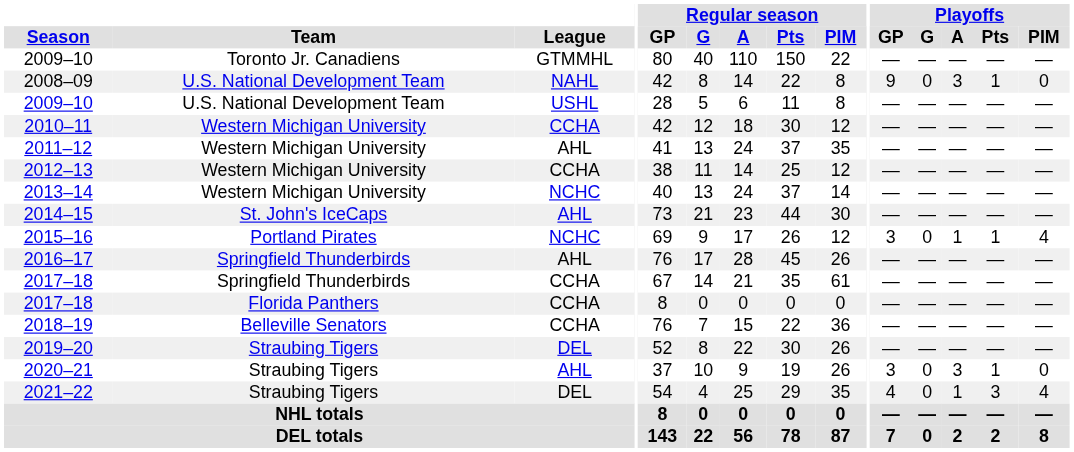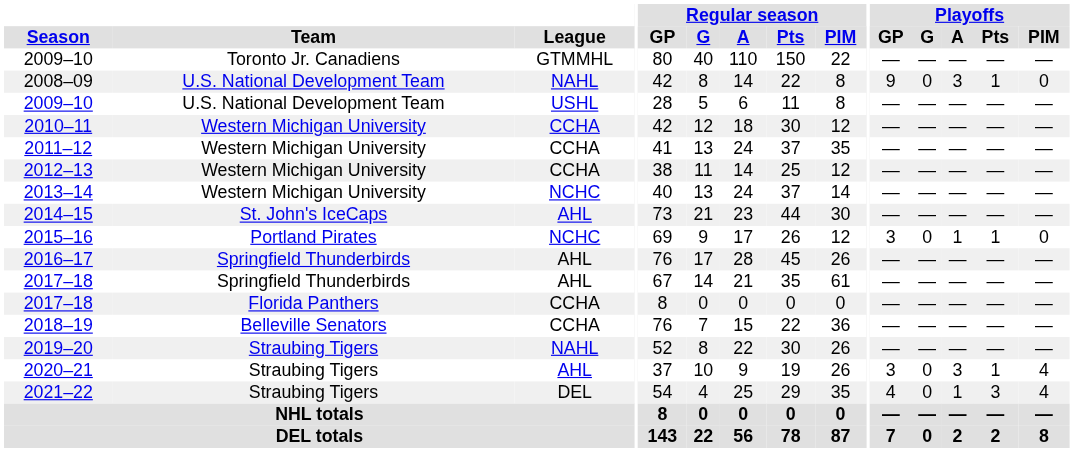 <table border="0" cellpadding="1" cellspacing="0" style="text-align:center; width:60em">
 <tr bgcolor="#e0e0e0">
 <th colspan="3" bgcolor="#ffffff"></th>
 <th rowspan="100" bgcolor="#ffffff"></th>
 <th colspan="5"><a href='#'>Regular season</a></th>
 <th rowspan="100" bgcolor="#ffffff"></th>
 <th colspan="5"><a href='#'>Playoffs</a></th>
 </tr>
 <tr bgcolor="#e0e0e0">
 <th><a href='#'>Season</a></th>
 <th>Team</th>
 <th>League</th>
 <th>GP</th>
 <th><a href='#'>G</a></th>
 <th><a href='#'>A</a></th>
 <th><a href='#'>Pts</a></th>
 <th><a href='#'>PIM</a></th>
 <th>GP</th>
 <th>G</th>
 <th>A</th>
 <th>Pts</th>
 <th>PIM</th>
 </tr>
 <tr>
 <td>2009–10</td>
 <td>Toronto Jr. Canadiens</td>
 <td>GTMMHL</td>
 <td>80</td>
 <td>40</td>
 <td>110</td>
 <td>150</td>
 <td>22</td>
 <td>—</td>
 <td>—</td>
 <td>—</td>
 <td>—</td>
 <td>—</td>
 </tr>
 <tr bgcolor="#f0f0f0">
 <td 2008–09 NAHL season>2008–09</td>
 <td><a href='#'>U.S. National Development Team</a></td>
 <td><a href='#'>NAHL</a></td>
 <td>42</td>
 <td>8</td>
 <td>14</td>
 <td>22</td>
 <td>8</td>
 <td>9</td>
 <td>0</td>
 <td>3</td>
 <td>1</td>
 <td>0</td>
 </tr>
 <tr>
 <td><a href='#'>2009–10</a></td>
 <td>U.S. National Development Team</td>
 <td><a href='#'>USHL</a></td>
 <td>28</td>
 <td>5</td>
 <td>6</td>
 <td>11</td>
 <td>8</td>
 <td>—</td>
 <td>—</td>
 <td>—</td>
 <td>—</td>
 <td>—</td>
 </tr>
 <tr bgcolor="#f0f0f0">
 <td><a href='#'>2010–11</a></td>
 <td><a href='#'>Western Michigan University</a></td>
 <td><a href='#'>CCHA</a></td>
 <td>42</td>
 <td>12</td>
 <td>18</td>
 <td>30</td>
 <td>12</td>
 <td>—</td>
 <td>—</td>
 <td>—</td>
 <td>—</td>
 <td>—</td>
 </tr>
 <tr>
 <td><a href='#'>2011–12</a></td>
 <td>Western Michigan University</td>
-<td>AHL</td>
+<td>CCHA</td>
 <td>41</td>
 <td>13</td>
 <td>24</td>
 <td>37</td>
 <td>35</td>
 <td>—</td>
 <td>—</td>
 <td>—</td>
 <td>—</td>
 <td>—</td>
 </tr>
 <tr bgcolor="#f0f0f0">
 <td><a href='#'>2012–13</a></td>
 <td>Western Michigan University</td>
 <td>CCHA</td>
 <td>38</td>
 <td>11</td>
 <td>14</td>
 <td>25</td>
 <td>12</td>
 <td>—</td>
 <td>—</td>
 <td>—</td>
 <td>—</td>
 <td>—</td>
 </tr>
 <tr>
 <td><a href='#'>2013–14</a></td>
 <td>Western Michigan University</td>
 <td><a href='#'>NCHC</a></td>
 <td>40</td>
 <td>13</td>
 <td>24</td>
 <td>37</td>
 <td>14</td>
 <td>—</td>
 <td>—</td>
 <td>—</td>
 <td>—</td>
 <td>—</td>
 </tr>
 <tr bgcolor="#f0f0f0">
 <td><a href='#'>2014–15</a></td>
 <td><a href='#'>St. John's IceCaps</a></td>
 <td><a href='#'>AHL</a></td>
 <td>73</td>
 <td>21</td>
 <td>23</td>
 <td>44</td>
 <td>30</td>
 <td>—</td>
 <td>—</td>
 <td>—</td>
 <td>—</td>
 <td>—</td>
 </tr>
 <tr>
 <td><a href='#'>2015–16</a></td>
 <td><a href='#'>Portland Pirates</a></td>
 <td><a href='#'>NCHC</a></td>
 <td>69</td>
 <td>9</td>
 <td>17</td>
 <td>26</td>
 <td>12</td>
 <td>3</td>
 <td>0</td>
 <td>1</td>
 <td>1</td>
-<td>4</td>
+<td>0</td>
 </tr>
 <tr bgcolor="#f0f0f0">
 <td><a href='#'>2016–17</a></td>
 <td><a href='#'>Springfield Thunderbirds</a></td>
 <td>AHL</td>
 <td>76</td>
 <td>17</td>
 <td>28</td>
 <td>45</td>
 <td>26</td>
 <td>—</td>
 <td>—</td>
 <td>—</td>
 <td>—</td>
 <td>—</td>
 </tr>
 <tr>
 <td><a href='#'>2017–18</a></td>
 <td>Springfield Thunderbirds</td>
-<td>CCHA</td>
+<td>AHL</td>
 <td>67</td>
 <td>14</td>
 <td>21</td>
 <td>35</td>
 <td>61</td>
 <td>—</td>
 <td>—</td>
 <td>—</td>
 <td>—</td>
 <td>—</td>
 </tr>
 <tr bgcolor="#f0f0f0">
 <td><a href='#'>2017–18</a></td>
 <td><a href='#'>Florida Panthers</a></td>
 <td>CCHA</td>
 <td>8</td>
 <td>0</td>
 <td>0</td>
 <td>0</td>
 <td>0</td>
 <td>—</td>
 <td>—</td>
 <td>—</td>
 <td>—</td>
 <td>—</td>
 </tr>
 <tr>
 <td><a href='#'>2018–19</a></td>
 <td><a href='#'>Belleville Senators</a></td>
 <td>CCHA</td>
 <td>76</td>
 <td>7</td>
 <td>15</td>
 <td>22</td>
 <td>36</td>
 <td>—</td>
 <td>—</td>
 <td>—</td>
 <td>—</td>
 <td>—</td>
 </tr>
 <tr bgcolor="#f0f0f0">
 <td><a href='#'>2019–20</a></td>
 <td><a href='#'>Straubing Tigers</a></td>
-<td><a href='#'>DEL</a></td>
+<td><a href='#'>NAHL</a></td>
 <td>52</td>
 <td>8</td>
 <td>22</td>
 <td>30</td>
 <td>26</td>
 <td>—</td>
 <td>—</td>
 <td>—</td>
 <td>—</td>
 <td>—</td>
 </tr>
 <tr>
 <td><a href='#'>2020–21</a></td>
 <td>Straubing Tigers</td>
 <td><a href='#'>AHL</a></td>
 <td>37</td>
 <td>10</td>
 <td>9</td>
 <td>19</td>
 <td>26</td>
 <td>3</td>
 <td>0</td>
 <td>3</td>
 <td>1</td>
-<td>0</td>
+<td>4</td>
 </tr>
 <tr bgcolor="#f0f0f0">
 <td><a href='#'>2021–22</a></td>
 <td>Straubing Tigers</td>
 <td>DEL</td>
 <td>54</td>
 <td>4</td>
 <td>25</td>
 <td>29</td>
 <td>35</td>
 <td>4</td>
 <td>0</td>
 <td>1</td>
 <td>3</td>
 <td>4</td>
 </tr>
 <tr bgcolor="#e0e0e0">
 <th colspan="3">NHL totals</th>
 <th>8</th>
 <th>0</th>
 <th>0</th>
 <th>0</th>
 <th>0</th>
 <th>—</th>
 <th>—</th>
 <th>—</th>
 <th>—</th>
 <th>—</th>
 </tr>
 <tr bgcolor="#e0e0e0">
 <th colspan="3">DEL totals</th>
 <th>143</th>
 <th>22</th>
 <th>56</th>
 <th>78</th>
 <th>87</th>
 <th>7</th>
 <th>0</th>
 <th>2</th>
 <th>2</th>
 <th>8</th>
 </tr>
 </table>
